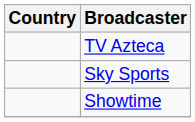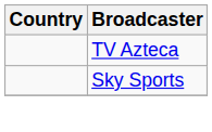 <table class="wikitable">
 <tr>
 <th align=center>Country</th>
 <th align=center>Broadcaster</th>
 </tr>
 <tr>
 <td></td>
 <td><a href='#'>TV Azteca</a></td>
 </tr>
 <tr>
 <td></td>
 <td><a href='#'>Sky Sports</a></td>
 </tr>
 <tr>
-<td></td>
-<td><a href='#'>Showtime</a></td>
-</tr>
-<tr>
 </tr>
 </table>
